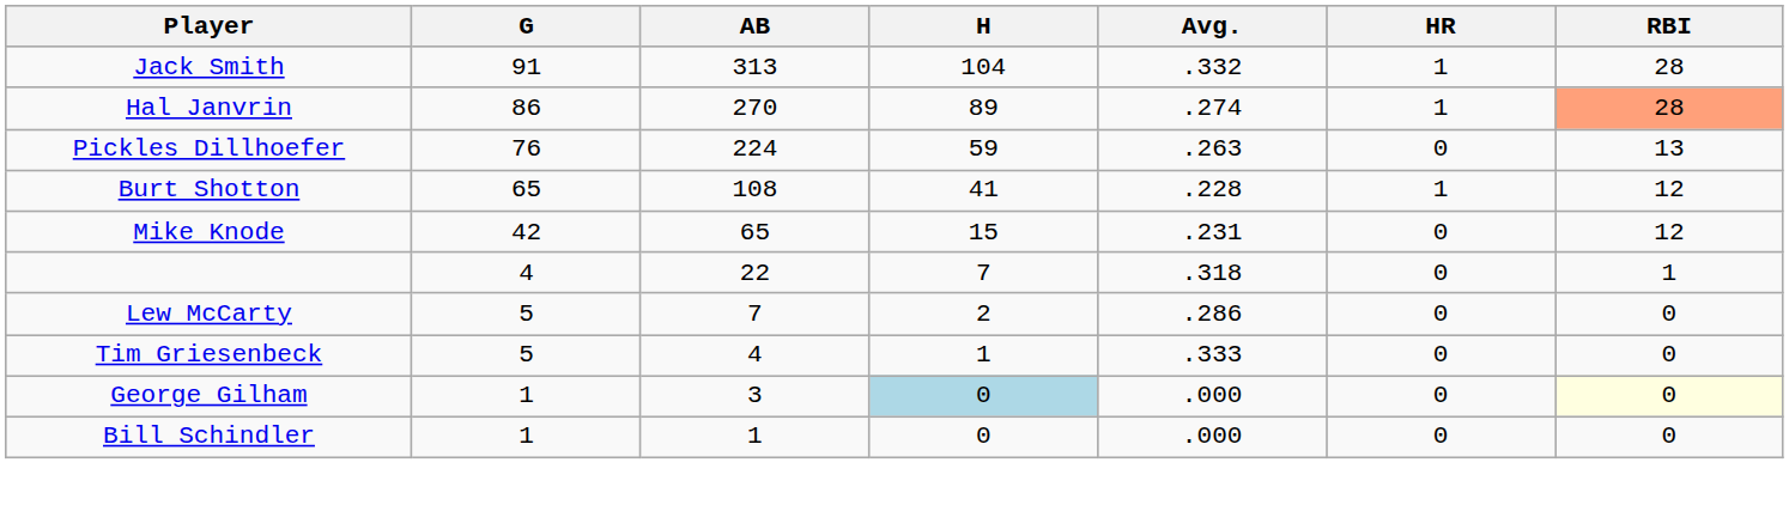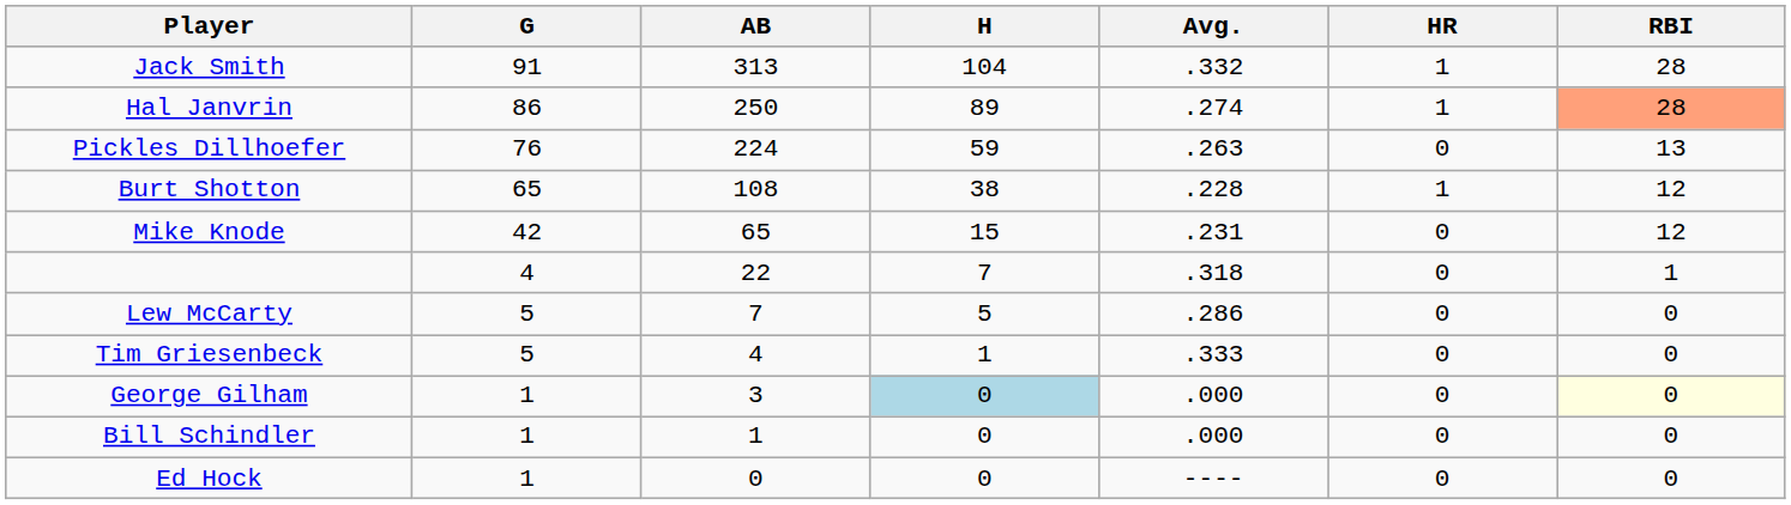 <table class="wikitable sortable">
 <tr>
 <th bgcolor="#DDDDFF" width="16%">Player</th>
 <th bgcolor="#DDDDFF" width="9%">G</th>
 <th bgcolor="#DDDDFF" width="9%">AB</th>
 <th bgcolor="#DDDDFF" width="9%">H</th>
 <th bgcolor="#DDDDFF" width="9%">Avg.</th>
 <th bgcolor="#DDDDFF" width="9%">HR</th>
 <th bgcolor="#DDDDFF" width="9%">RBI</th>
 </tr>
 <tr align="center">
 <td><a href='#'>Jack Smith</a></td>
 <td>91</td>
 <td>313</td>
 <td>104</td>
 <td>.332</td>
 <td>1</td>
 <td>28</td>
 </tr>
 <tr align="center">
 <td><a href='#'>Hal Janvrin</a></td>
 <td>86</td>
-<td>270</td>
+<td>250</td>
 <td>89</td>
 <td>.274</td>
 <td>1</td>
 <td style="background: lightsalmon;">28</td>
 </tr>
 <tr align=center>
 <td><a href='#'>Pickles Dillhoefer</a></td>
 <td>76</td>
 <td>224</td>
 <td>59</td>
 <td>.263</td>
 <td>0</td>
 <td>13</td>
 </tr>
 <tr align=center>
 <td><a href='#'>Burt Shotton</a></td>
 <td>65</td>
 <td>108</td>
-<td>41</td>
+<td>38</td>
 <td>.228</td>
 <td>1</td>
 <td>12</td>
 </tr>
 <tr align=center>
 <td><a href='#'>Mike Knode</a></td>
 <td>42</td>
 <td>65</td>
 <td>15</td>
 <td>.231</td>
 <td>0</td>
 <td>12</td>
 </tr>
 <tr align=center>
 <td></td>
 <td>4</td>
 <td>22</td>
 <td>7</td>
 <td>.318</td>
 <td>0</td>
 <td>1</td>
 </tr>
 <tr align="center">
 <td><a href='#'>Lew McCarty</a></td>
 <td>5</td>
 <td>7</td>
-<td>2</td>
+<td>5</td>
 <td>.286</td>
 <td>0</td>
 <td>0</td>
 </tr>
 <tr align=center>
 <td><a href='#'>Tim Griesenbeck</a></td>
 <td>5</td>
 <td>4</td>
 <td>1</td>
 <td>.333</td>
 <td>0</td>
 <td>0</td>
 </tr>
 <tr align=center>
 <td><a href='#'>George Gilham</a></td>
 <td>1</td>
 <td>3</td>
 <td style="background: lightblue;">0</td>
 <td>.000</td>
 <td>0</td>
 <td style="background: lightyellow;">0</td>
 </tr>
 <tr align=center>
 <td><a href='#'>Bill Schindler</a></td>
 <td>1</td>
 <td>1</td>
 <td>0</td>
 <td>.000</td>
 <td>0</td>
 <td>0</td>
 </tr>
+<tr align=center>
+<td><a href='#'>Ed Hock</a></td>
+<td>1</td>
+<td>0</td>
+<td>0</td>
+<td>----</td>
+<td>0</td>
+<td>0</td>
+</tr>
 </table>
